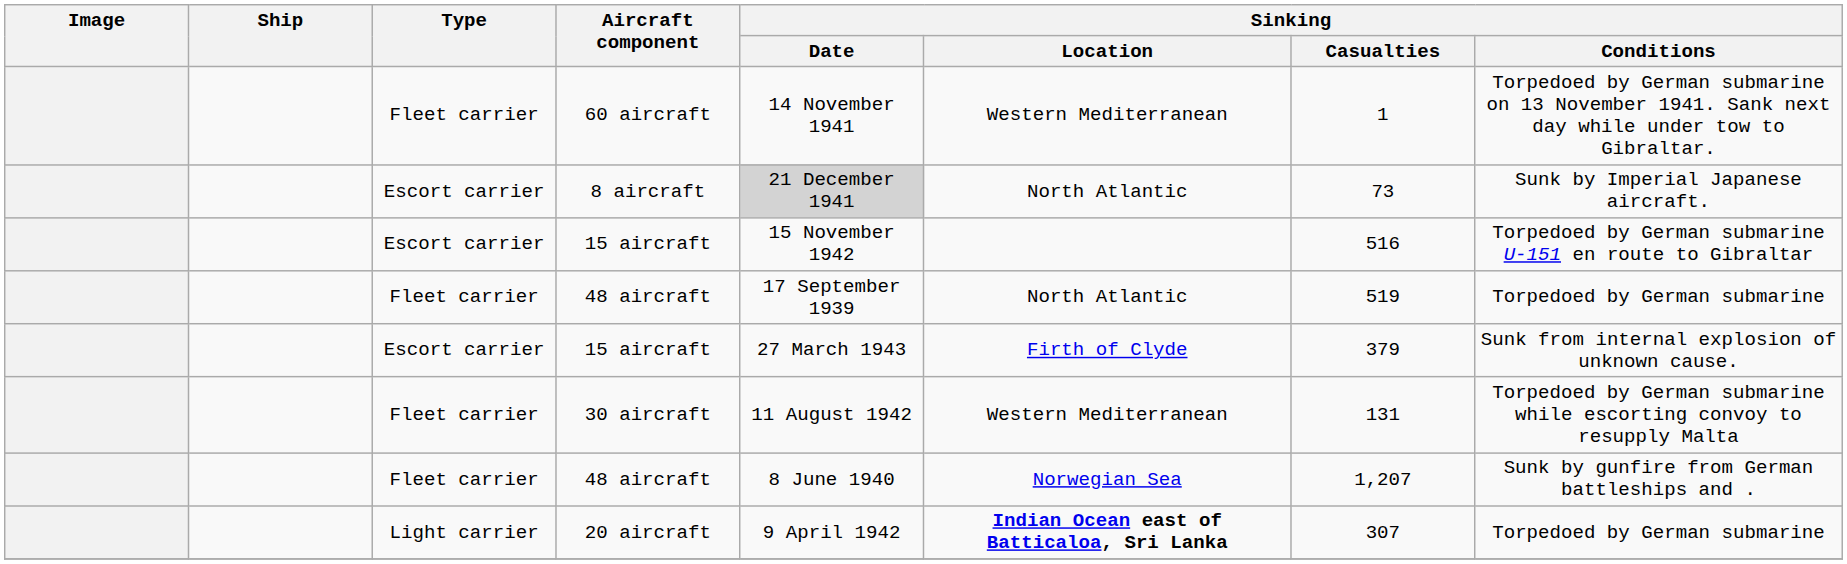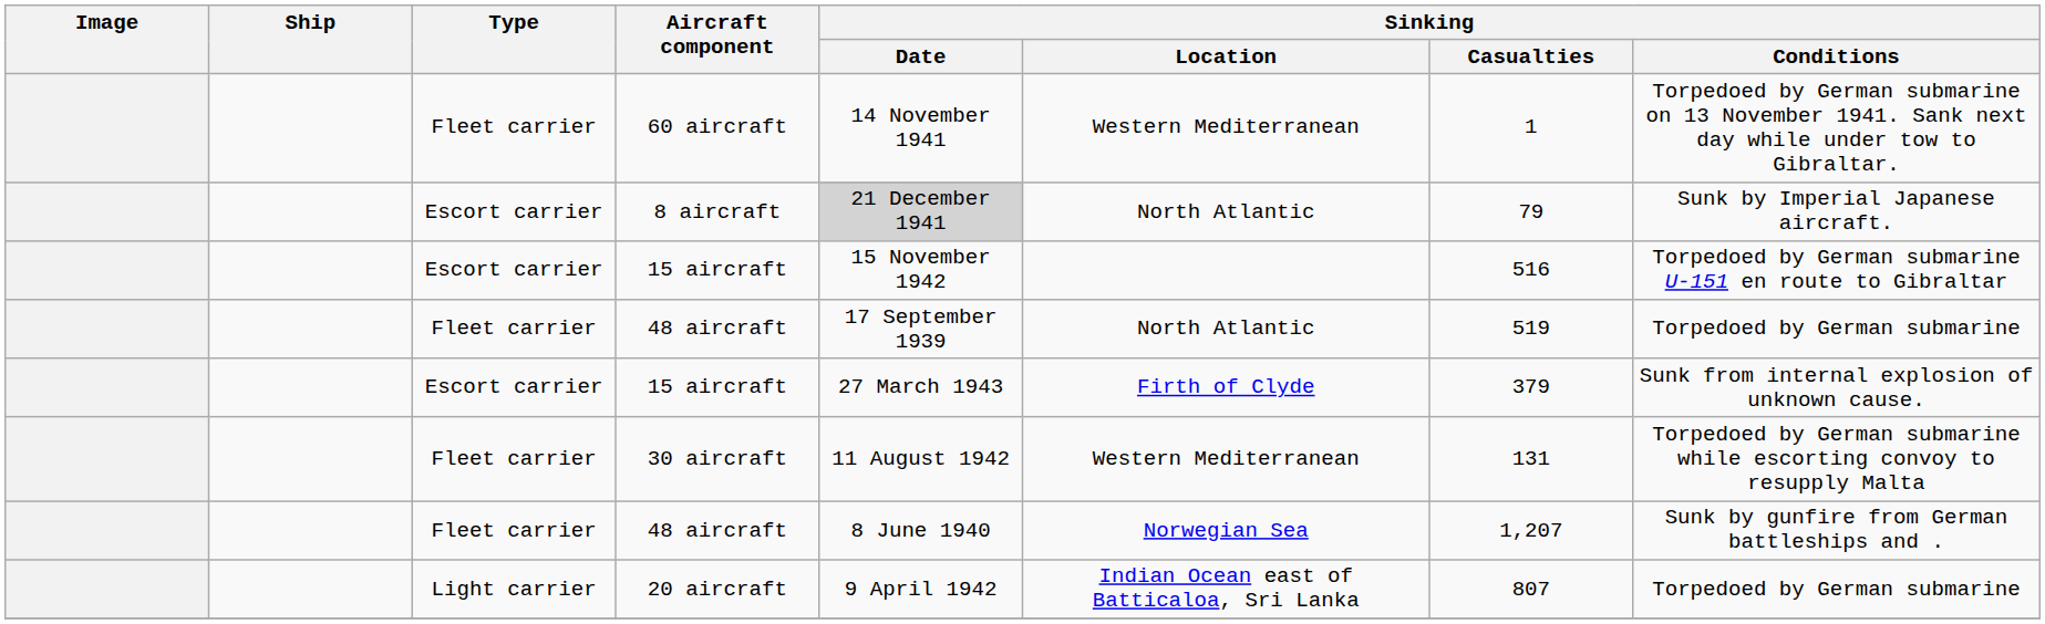 <table class="wikitable plainrowheaders" style="text-align: center;">
 <tr valign="top">
 <th scope="col" style="width:10%;" rowspan="2">Image</th>
 <th scope="col" style="width:10%;" rowspan="2">Ship</th>
 <th scope="col" style="width:10%;" rowspan="2">Type</th>
 <th scope="col" style="width:10%;" rowspan="2">Aircraft component</th>
 <th scope="col" style="width:60%;" colspan="4">Sinking</th>
 </tr>
 <tr valign="top">
 <th scope="col" style="width:10%;">Date</th>
 <th scope="col" style="width:20%;">Location</th>
 <th scope="col" style="width:10%;">Casualties</th>
 <th scope="col" style="width:30%;">Conditions</th>
 </tr>
 <tr>
 <th scope="row"></th>
 <td></td>
 <td>Fleet carrier</td>
 <td>60 aircraft</td>
 <td>14 November 1941</td>
 <td>Western Mediterranean </td>
 <td>1</td>
 <td>Torpedoed by German submarine  on 13 November 1941. Sank next day while under tow to Gibraltar.</td>
 </tr>
 <tr>
 <th scope="row"></th>
 <td></td>
 <td>Escort carrier</td>
 <td>8 aircraft</td>
 <td style="background: lightgrey;">21 December 1941</td>
 <td>North Atlantic </td>
-<td>73</td>
+<td>79</td>
 <td>Sunk by Imperial Japanese aircraft.</td>
 </tr>
 <tr>
 <th scope="row"></th>
 <td></td>
 <td>Escort carrier</td>
 <td>15 aircraft</td>
 <td>15 November 1942</td>
 <td></td>
 <td>516</td>
 <td>Torpedoed by German submarine <a href='#'><em>U-151</em></a> en route to Gibraltar</td>
 </tr>
 <tr>
 <th scope="row"></th>
 <td></td>
 <td>Fleet carrier</td>
 <td>48 aircraft</td>
 <td>17 September 1939</td>
 <td>North Atlantic </td>
 <td>519</td>
 <td>Torpedoed by German submarine </td>
 </tr>
 <tr>
 <th scope="row"></th>
 <td></td>
 <td>Escort carrier</td>
 <td>15 aircraft</td>
 <td>27 March 1943</td>
 <td><a href='#'>Firth of Clyde</a><br> </td>
 <td>379</td>
 <td>Sunk from internal explosion of unknown cause.</td>
 </tr>
 <tr>
 <th scope="row"></th>
 <td></td>
 <td>Fleet carrier</td>
 <td>30 aircraft</td>
 <td>11 August 1942</td>
 <td>Western Mediterranean </td>
 <td>131</td>
 <td>Torpedoed by German submarine  while escorting convoy to resupply Malta</td>
 </tr>
 <tr>
 <th scope="row"></th>
 <td></td>
 <td>Fleet carrier</td>
 <td>48 aircraft</td>
 <td>8 June 1940</td>
 <td><a href='#'>Norwegian Sea</a><br></td>
 <td>1,207</td>
 <td>Sunk by gunfire from German battleships  and .</td>
 </tr>
 <tr>
 <th scope="row"></th>
 <td></td>
 <td>Light carrier</td>
 <td>20 aircraft</td>
 <td>9 April 1942</td>
-<td><strong><a href='#'>Indian Ocean</a> east of <a href='#'>Batticaloa</a>, Sri Lanka</strong></td>
-<td>307</td>
+<td><a href='#'>Indian Ocean</a> east of <a href='#'>Batticaloa</a>, Sri Lanka</td>
+<td>807</td>
 <td>Torpedoed by German submarine </td>
 </tr>
 <tr>
 </tr>
 </table>
